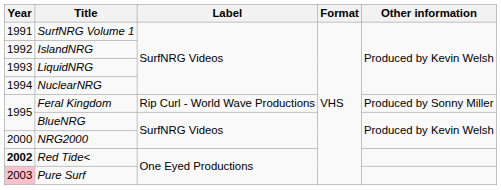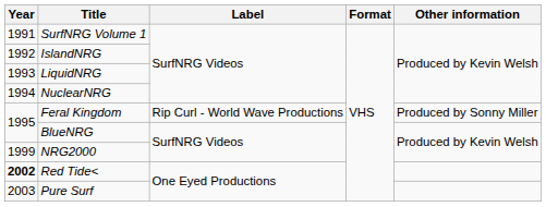 <table class="wikitable">
 <tr>
 <th>Year</th>
 <th>Title</th>
 <th>Label</th>
 <th>Format</th>
 <th>Other information</th>
 </tr>
 <tr>
 <td>1991</td>
 <td><em>SurfNRG Volume 1</em></td>
 <td rowspan="4">SurfNRG Videos</td>
 <td rowspan="9">VHS</td>
 <td rowspan="4">Produced by Kevin Welsh</td>
 </tr>
 <tr>
 <td>1992</td>
 <td><em>IslandNRG</em></td>
 </tr>
 <tr>
 <td>1993</td>
 <td><em>LiquidNRG</em></td>
 </tr>
 <tr>
 <td>1994</td>
 <td><em>NuclearNRG</em></td>
 </tr>
 <tr>
 <td rowspan="2">1995</td>
 <td><em>Feral Kingdom</em></td>
 <td>Rip Curl - World Wave Productions</td>
 <td>Produced by Sonny Miller</td>
 </tr>
 <tr>
 <td><em>BlueNRG</em></td>
 <td rowspan="2">SurfNRG Videos</td>
 <td rowspan="2">Produced by Kevin Welsh</td>
 </tr>
 <tr>
-<td>2000</td>
+<td>1999</td>
 <td><em>NRG2000</em></td>
 </tr>
 <tr>
 <td><strong>2002</strong></td>
 <td><em>Red Tide<</em></td>
 <td rowspan="2">One Eyed Productions</td>
 <td></td>
 </tr>
 <tr>
-<td style="background: pink;">2003</td>
+<td>2003</td>
 <td><em>Pure Surf</em></td>
 <td></td>
 </tr>
 </table>
